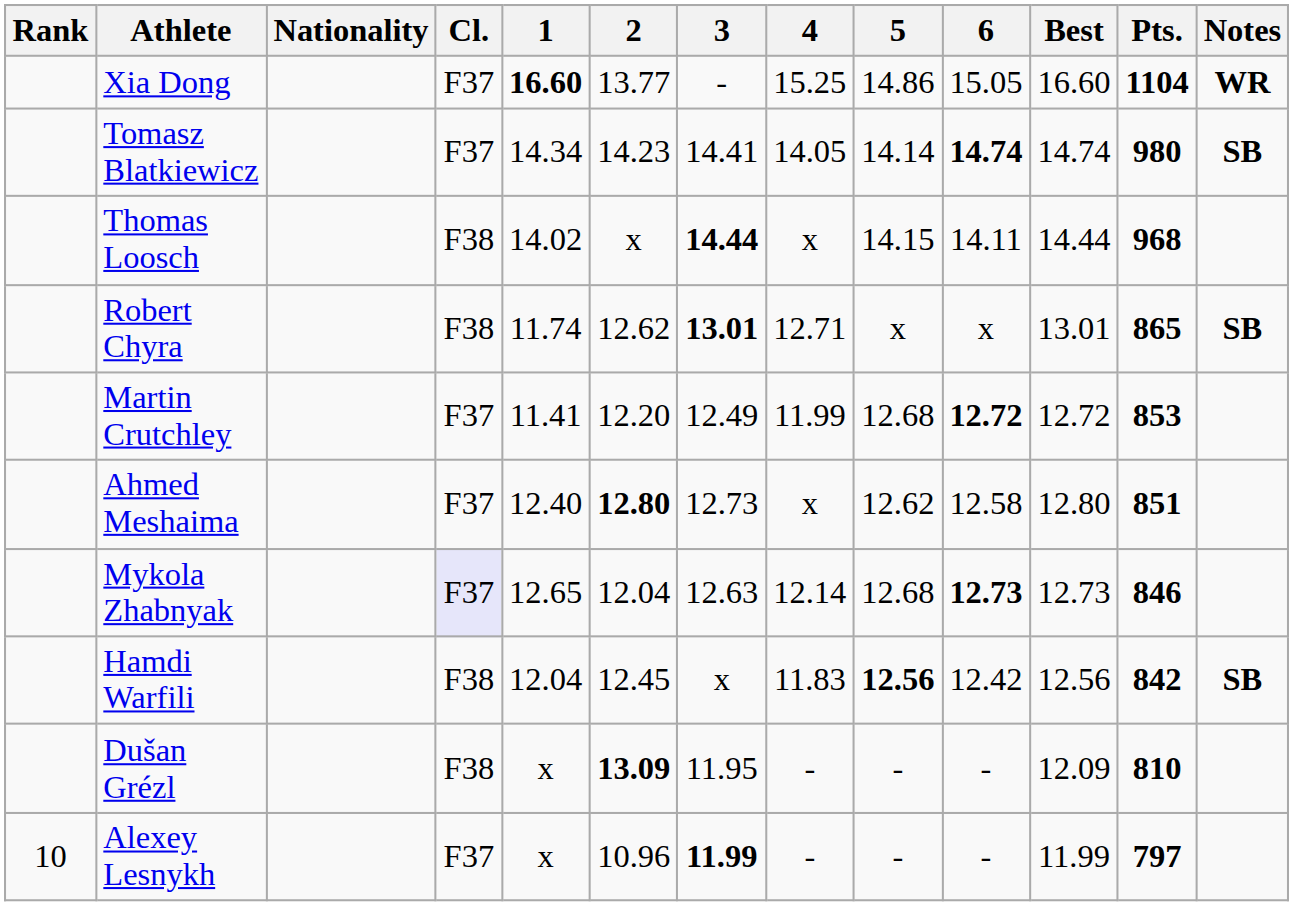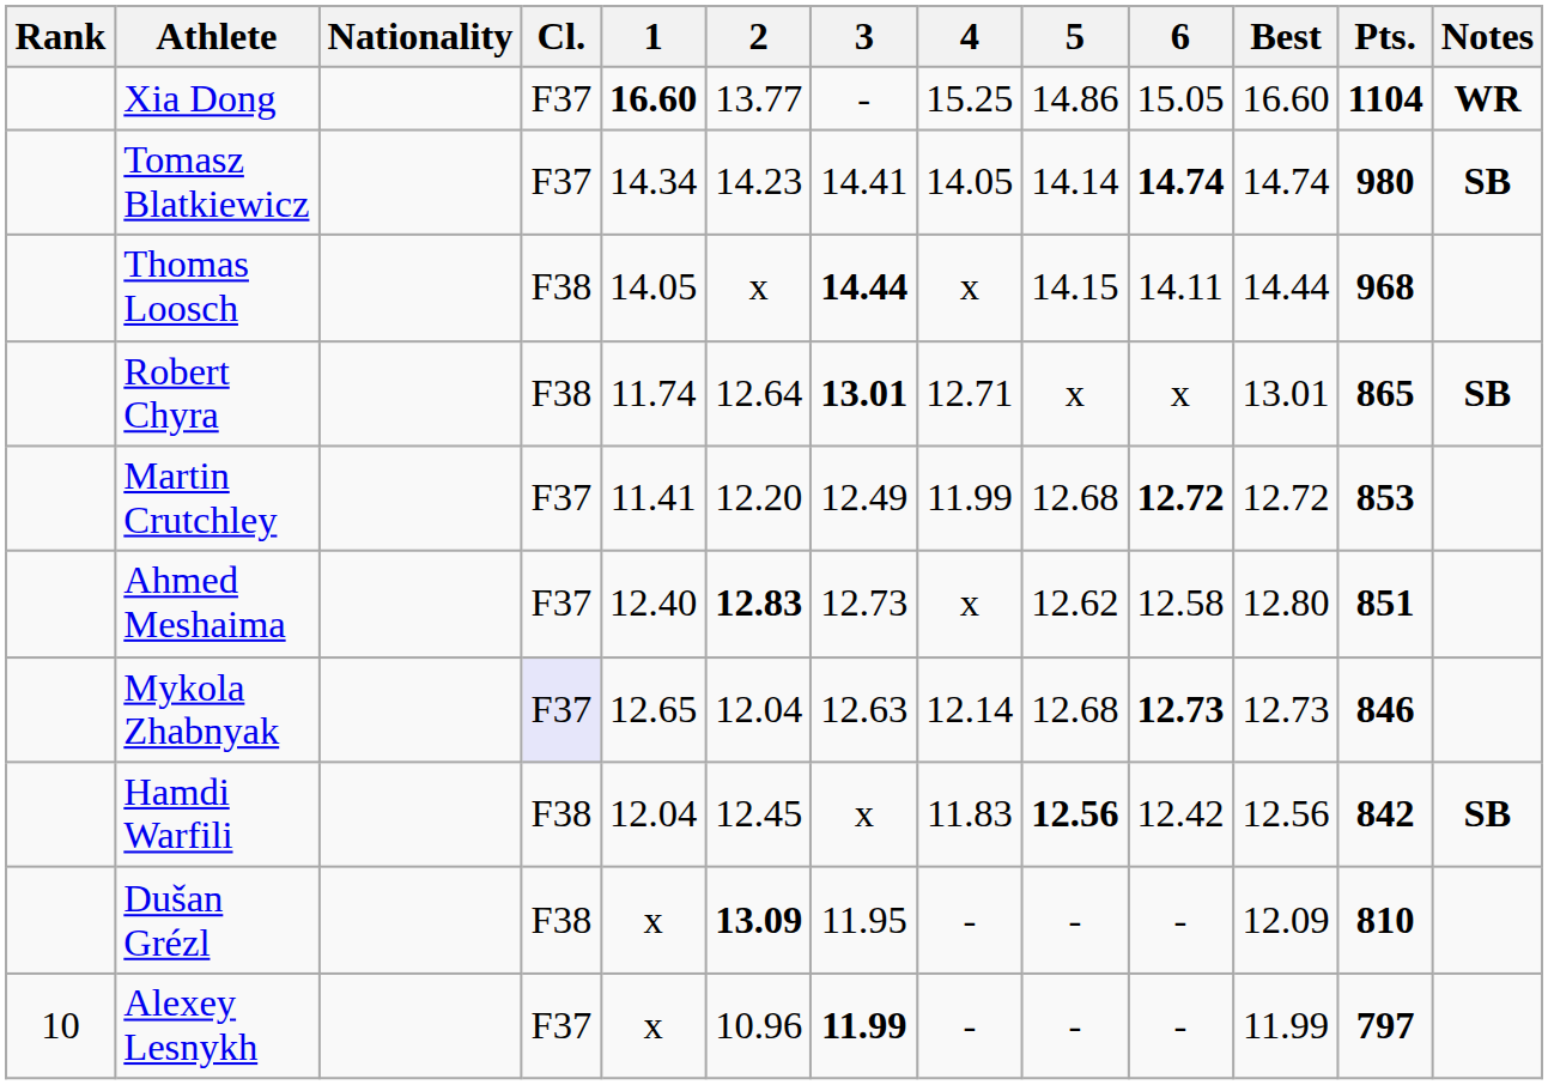 <table class="wikitable sortable" style="text-align:center">
 <tr>
 <th>Rank</th>
 <th>Athlete</th>
 <th>Nationality</th>
 <th>Cl.</th>
 <th class="unsortable">1</th>
 <th class="unsortable">2</th>
 <th class="unsortable">3</th>
 <th class="unsortable">4</th>
 <th class="unsortable">5</th>
 <th class="unsortable">6</th>
 <th>Best</th>
 <th>Pts.</th>
 <th>Notes</th>
 </tr>
 <tr>
 <td></td>
 <td style="text-align:left;"><a href='#'>Xia Dong</a></td>
 <td style="text-align:left;"></td>
 <td>F37</td>
 <td><strong>16.60</strong></td>
 <td>13.77</td>
 <td>-</td>
 <td>15.25</td>
 <td>14.86</td>
 <td>15.05</td>
 <td>16.60</td>
 <td><strong>1104</strong></td>
 <td><strong>WR</strong></td>
 </tr>
 <tr>
 <td></td>
 <td style="text-align:left;"><a href='#'>Tomasz Blatkiewicz</a></td>
 <td style="text-align:left;"></td>
 <td>F37</td>
 <td>14.34</td>
 <td>14.23</td>
 <td>14.41</td>
 <td>14.05</td>
 <td>14.14</td>
 <td><strong>14.74</strong></td>
 <td>14.74</td>
 <td><strong>980</strong></td>
 <td><strong>SB</strong></td>
 </tr>
 <tr>
 <td></td>
 <td style="text-align:left;"><a href='#'>Thomas Loosch</a></td>
 <td style="text-align:left;"></td>
 <td>F38</td>
-<td>14.02</td>
+<td>14.05</td>
 <td>x</td>
 <td><strong>14.44</strong></td>
 <td>x</td>
 <td>14.15</td>
 <td>14.11</td>
 <td>14.44</td>
 <td><strong>968</strong></td>
 <td></td>
 </tr>
 <tr>
 <td></td>
 <td style="text-align:left;"><a href='#'>Robert Chyra</a></td>
 <td style="text-align:left;"></td>
 <td>F38</td>
 <td>11.74</td>
-<td>12.62</td>
+<td>12.64</td>
 <td><strong>13.01</strong></td>
 <td>12.71</td>
 <td>x</td>
 <td>x</td>
 <td>13.01</td>
 <td><strong>865</strong></td>
 <td><strong>SB</strong></td>
 </tr>
 <tr>
 <td></td>
 <td style="text-align:left;"><a href='#'>Martin Crutchley</a></td>
 <td style="text-align:left;"></td>
 <td>F37</td>
 <td>11.41</td>
 <td>12.20</td>
 <td>12.49</td>
 <td>11.99</td>
 <td>12.68</td>
 <td><strong>12.72</strong></td>
 <td>12.72</td>
 <td><strong>853</strong></td>
 <td></td>
 </tr>
 <tr>
 <td></td>
 <td style="text-align:left;"><a href='#'>Ahmed Meshaima</a></td>
 <td style="text-align:left;"></td>
 <td>F37</td>
 <td>12.40</td>
-<td><strong>12.80</strong></td>
+<td><strong>12.83</strong></td>
 <td>12.73</td>
 <td>x</td>
 <td>12.62</td>
 <td>12.58</td>
 <td>12.80</td>
 <td><strong>851</strong></td>
 <td></td>
 </tr>
 <tr>
 <td></td>
 <td style="text-align:left;"><a href='#'>Mykola Zhabnyak</a></td>
 <td style="text-align:left;"></td>
 <td style="background: lavender;">F37</td>
 <td>12.65</td>
 <td>12.04</td>
 <td>12.63</td>
 <td>12.14</td>
 <td>12.68</td>
 <td><strong>12.73</strong></td>
 <td>12.73</td>
 <td><strong>846</strong></td>
 <td></td>
 </tr>
 <tr>
 <td></td>
 <td style="text-align:left;"><a href='#'>Hamdi Warfili</a></td>
 <td style="text-align:left;"></td>
 <td>F38</td>
 <td>12.04</td>
 <td>12.45</td>
 <td>x</td>
 <td>11.83</td>
 <td><strong>12.56</strong></td>
 <td>12.42</td>
 <td>12.56</td>
 <td><strong>842</strong></td>
 <td><strong>SB</strong></td>
 </tr>
 <tr>
 <td></td>
 <td style="text-align:left;"><a href='#'>Dušan Grézl</a></td>
 <td style="text-align:left;"></td>
 <td>F38</td>
 <td>x</td>
 <td><strong>13.09</strong></td>
 <td>11.95</td>
 <td>-</td>
 <td>-</td>
 <td>-</td>
 <td>12.09</td>
 <td><strong>810</strong></td>
 <td></td>
 </tr>
 <tr>
 <td>10</td>
 <td style="text-align:left;"><a href='#'>Alexey Lesnykh</a></td>
 <td style="text-align:left;"></td>
 <td>F37</td>
 <td>x</td>
 <td>10.96</td>
 <td><strong>11.99</strong></td>
 <td>-</td>
 <td>-</td>
 <td>-</td>
 <td>11.99</td>
 <td><strong>797</strong></td>
 <td></td>
 </tr>
 </table>
